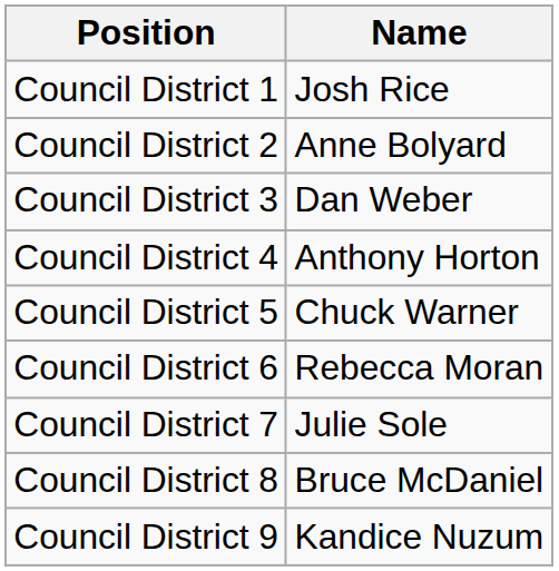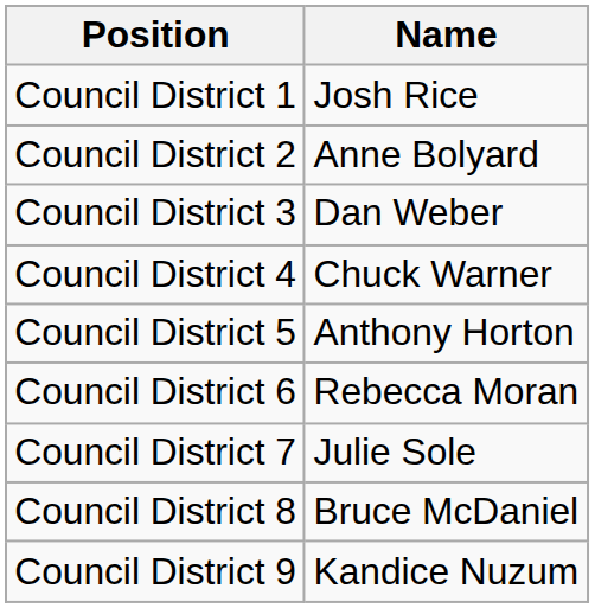 <table class="wikitable">
 <tr>
 <th>Position</th>
 <th>Name</th>
 </tr>
 <tr>
 <td>Council District 1</td>
 <td>Josh Rice</td>
 </tr>
 <tr>
 <td>Council District 2</td>
 <td>Anne Bolyard</td>
 </tr>
 <tr>
 <td>Council District 3</td>
 <td>Dan Weber</td>
 </tr>
 <tr>
 <td>Council District 4</td>
-<td>Anthony Horton</td>
+<td>Chuck Warner</td>
 </tr>
 <tr>
 <td>Council District 5</td>
-<td>Chuck Warner</td>
+<td>Anthony Horton</td>
 </tr>
 <tr>
 <td>Council District 6</td>
 <td>Rebecca Moran</td>
 </tr>
 <tr>
 <td>Council District 7</td>
 <td>Julie Sole</td>
 </tr>
 <tr>
 <td>Council District 8</td>
 <td>Bruce McDaniel</td>
 </tr>
 <tr>
 <td>Council District 9</td>
 <td>Kandice Nuzum</td>
 </tr>
 </table>
